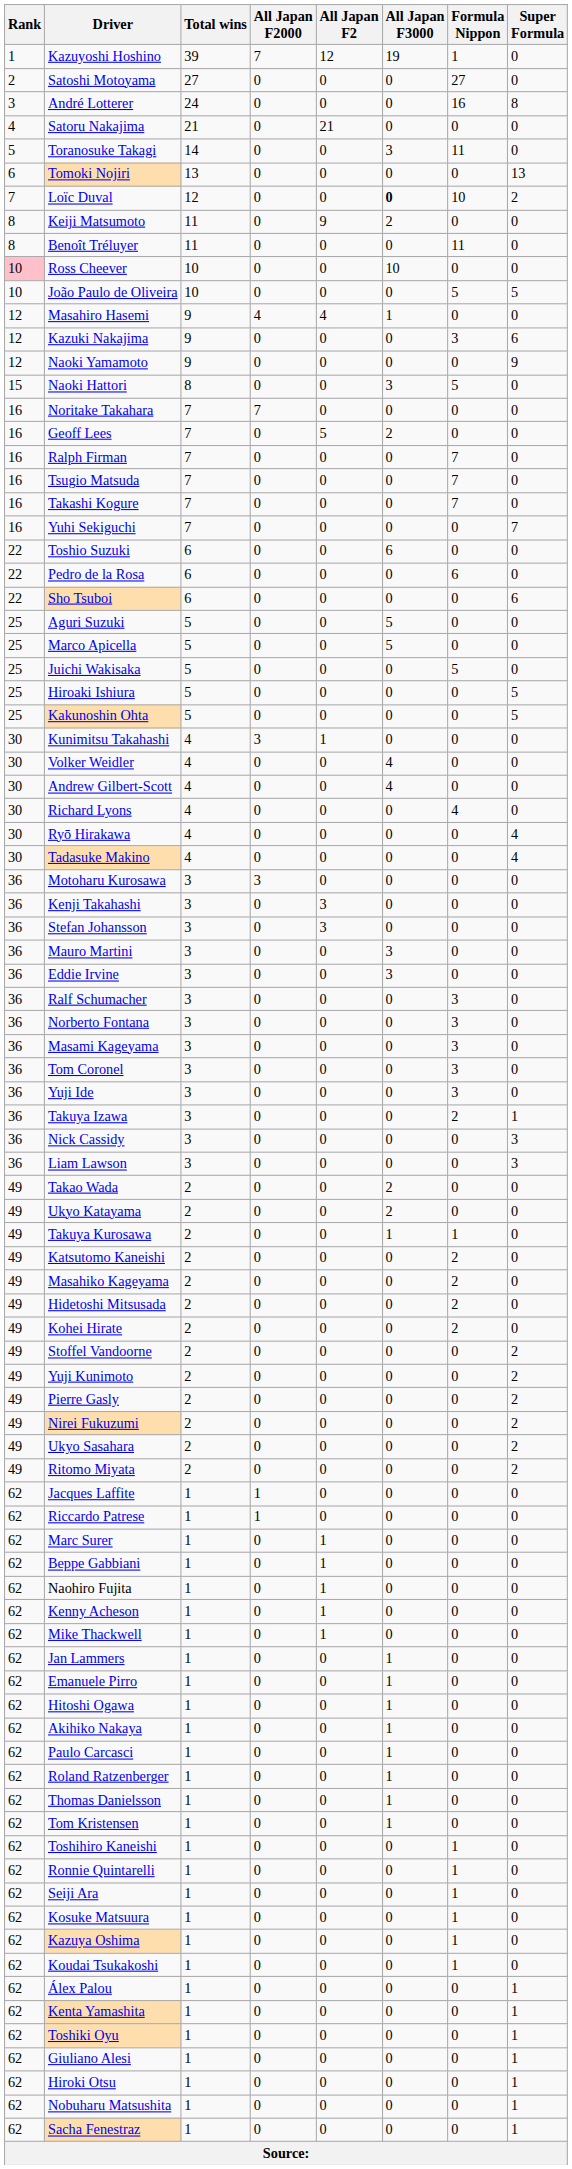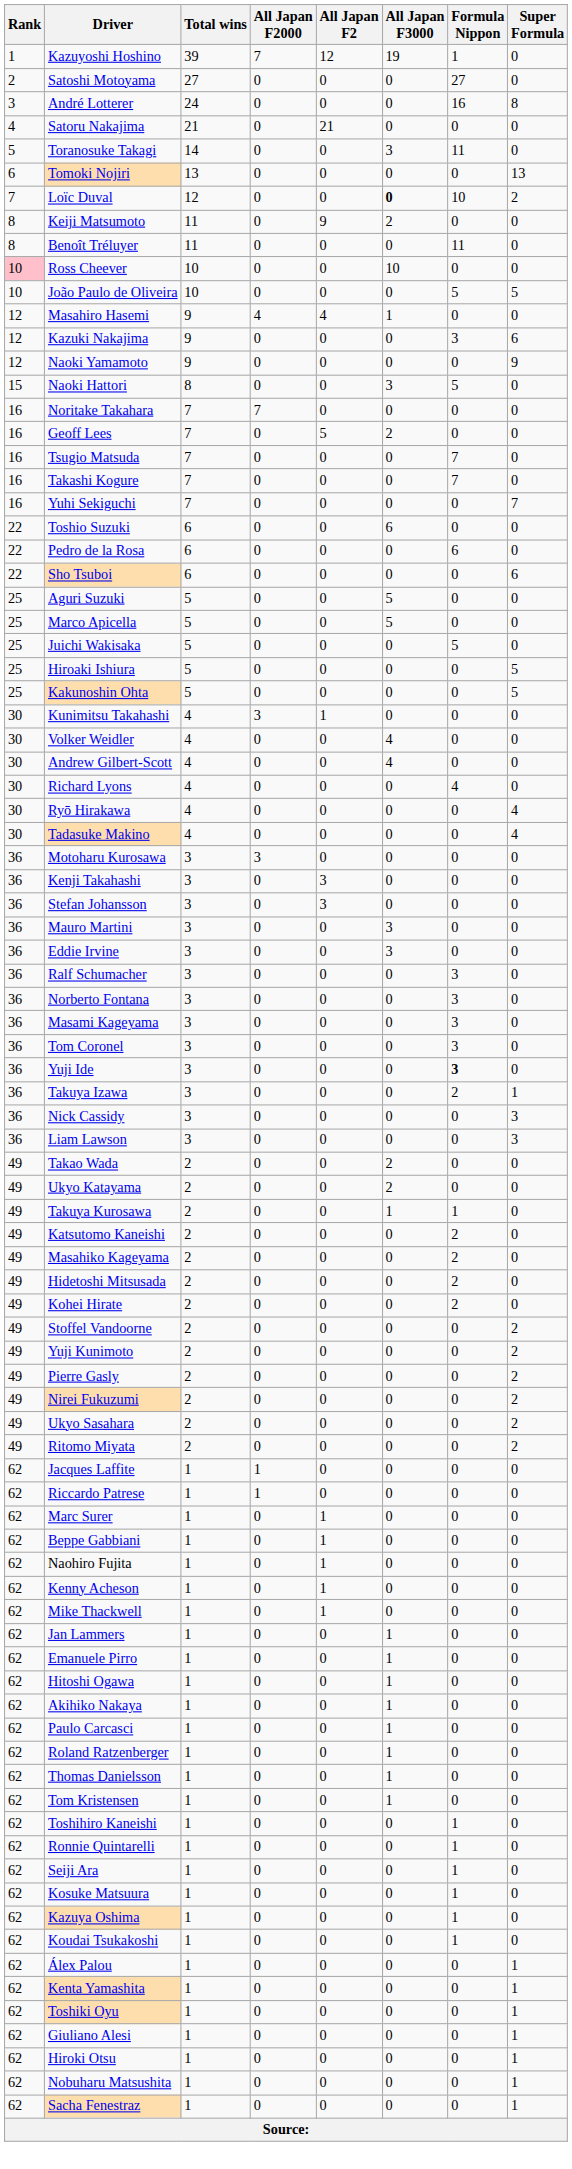 <table class="wikitable sortable mw-collapsible mw-collapsed" style="font-size:85%;">
 <tr>
 <th>Rank</th>
 <th>Driver</th>
 <th>Total wins</th>
 <th>All Japan<br>F2000</th>
 <th>All Japan<br>F2</th>
 <th>All Japan<br>F3000</th>
 <th>Formula<br>Nippon</th>
 <th>Super<br>Formula</th>
 </tr>
 <tr>
 <td>1</td>
 <td> <a href='#'>Kazuyoshi Hoshino</a></td>
 <td>39</td>
 <td>7</td>
 <td>12</td>
 <td>19</td>
 <td>1</td>
 <td>0</td>
 </tr>
 <tr>
 <td>2</td>
 <td> <a href='#'>Satoshi Motoyama</a></td>
 <td>27</td>
 <td>0</td>
 <td>0</td>
 <td>0</td>
 <td>27</td>
 <td>0</td>
 </tr>
 <tr>
 <td>3</td>
 <td> <a href='#'>André Lotterer</a></td>
 <td>24</td>
 <td>0</td>
 <td>0</td>
 <td>0</td>
 <td>16</td>
 <td>8</td>
 </tr>
 <tr>
 <td>4</td>
 <td> <a href='#'>Satoru Nakajima</a></td>
 <td>21</td>
 <td>0</td>
 <td>21</td>
 <td>0</td>
 <td>0</td>
 <td>0</td>
 </tr>
 <tr>
 <td>5</td>
 <td> <a href='#'>Toranosuke Takagi</a></td>
 <td>14</td>
 <td>0</td>
 <td>0</td>
 <td>3</td>
 <td>11</td>
 <td>0</td>
 </tr>
 <tr>
 <td>6</td>
 <td style="background:NavajoWhite;"> <a href='#'>Tomoki Nojiri</a></td>
 <td>13</td>
 <td>0</td>
 <td>0</td>
 <td>0</td>
 <td>0</td>
 <td>13</td>
 </tr>
 <tr>
 <td>7</td>
 <td> <a href='#'>Loïc Duval</a></td>
 <td>12</td>
 <td>0</td>
 <td>0</td>
 <td><strong>0</strong></td>
 <td>10</td>
 <td>2</td>
 </tr>
 <tr>
 <td>8</td>
 <td> <a href='#'>Keiji Matsumoto</a></td>
 <td>11</td>
 <td>0</td>
 <td>9</td>
 <td>2</td>
 <td>0</td>
 <td>0</td>
 </tr>
 <tr>
 <td>8</td>
 <td> <a href='#'>Benoît Tréluyer</a></td>
 <td>11</td>
 <td>0</td>
 <td>0</td>
 <td>0</td>
 <td>11</td>
 <td>0</td>
 </tr>
 <tr>
 <td style="background: pink;">10</td>
 <td> <a href='#'>Ross Cheever</a></td>
 <td>10</td>
 <td>0</td>
 <td>0</td>
 <td>10</td>
 <td>0</td>
 <td>0</td>
 </tr>
 <tr>
 <td>10</td>
 <td> <a href='#'>João Paulo de Oliveira</a></td>
 <td>10</td>
 <td>0</td>
 <td>0</td>
 <td>0</td>
 <td>5</td>
 <td>5</td>
 </tr>
 <tr>
 <td>12</td>
 <td> <a href='#'>Masahiro Hasemi</a></td>
 <td>9</td>
 <td>4</td>
 <td>4</td>
 <td>1</td>
 <td>0</td>
 <td>0</td>
 </tr>
 <tr>
 <td>12</td>
 <td> <a href='#'>Kazuki Nakajima</a></td>
 <td>9</td>
 <td>0</td>
 <td>0</td>
 <td>0</td>
 <td>3</td>
 <td>6</td>
 </tr>
 <tr>
 <td>12</td>
 <td> <a href='#'>Naoki Yamamoto</a></td>
 <td>9</td>
 <td>0</td>
 <td>0</td>
 <td>0</td>
 <td>0</td>
 <td>9</td>
 </tr>
 <tr>
 <td>15</td>
 <td> <a href='#'>Naoki Hattori</a></td>
 <td>8</td>
 <td>0</td>
 <td>0</td>
 <td>3</td>
 <td>5</td>
 <td>0</td>
 </tr>
 <tr>
 <td>16</td>
 <td> <a href='#'>Noritake Takahara</a></td>
 <td>7</td>
 <td>7</td>
 <td>0</td>
 <td>0</td>
 <td>0</td>
 <td>0</td>
 </tr>
 <tr>
 <td>16</td>
 <td> <a href='#'>Geoff Lees</a></td>
 <td>7</td>
 <td>0</td>
 <td>5</td>
 <td>2</td>
 <td>0</td>
-<td>0</td>
-</tr>
-<tr>
-<td>16</td>
-<td> <a href='#'>Ralph Firman</a></td>
-<td>7</td>
-<td>0</td>
-<td>0</td>
-<td>0</td>
-<td>7</td>
 <td>0</td>
 </tr>
 <tr>
 <td>16</td>
 <td> <a href='#'>Tsugio Matsuda</a></td>
 <td>7</td>
 <td>0</td>
 <td>0</td>
 <td>0</td>
 <td>7</td>
 <td>0</td>
 </tr>
 <tr>
 <td>16</td>
 <td> <a href='#'>Takashi Kogure</a></td>
 <td>7</td>
 <td>0</td>
 <td>0</td>
 <td>0</td>
 <td>7</td>
 <td>0</td>
 </tr>
 <tr>
 <td>16</td>
 <td> <a href='#'>Yuhi Sekiguchi</a></td>
 <td>7</td>
 <td>0</td>
 <td>0</td>
 <td>0</td>
 <td>0</td>
 <td>7</td>
 </tr>
 <tr>
 <td>22</td>
 <td> <a href='#'>Toshio Suzuki</a></td>
 <td>6</td>
 <td>0</td>
 <td>0</td>
 <td>6</td>
 <td>0</td>
 <td>0</td>
 </tr>
 <tr>
 <td>22</td>
 <td> <a href='#'>Pedro de la Rosa</a></td>
 <td>6</td>
 <td>0</td>
 <td>0</td>
 <td>0</td>
 <td>6</td>
 <td>0</td>
 </tr>
 <tr>
 <td>22</td>
 <td style="background:NavajoWhite;"> <a href='#'>Sho Tsuboi</a></td>
 <td>6</td>
 <td>0</td>
 <td>0</td>
 <td>0</td>
 <td>0</td>
 <td>6</td>
 </tr>
 <tr>
 <td>25</td>
 <td> <a href='#'>Aguri Suzuki</a></td>
 <td>5</td>
 <td>0</td>
 <td>0</td>
 <td>5</td>
 <td>0</td>
 <td>0</td>
 </tr>
 <tr>
 <td>25</td>
 <td> <a href='#'>Marco Apicella</a></td>
 <td>5</td>
 <td>0</td>
 <td>0</td>
 <td>5</td>
 <td>0</td>
 <td>0</td>
 </tr>
 <tr>
 <td>25</td>
 <td> <a href='#'>Juichi Wakisaka</a></td>
 <td>5</td>
 <td>0</td>
 <td>0</td>
 <td>0</td>
 <td>5</td>
 <td>0</td>
 </tr>
 <tr>
 <td>25</td>
 <td> <a href='#'>Hiroaki Ishiura</a></td>
 <td>5</td>
 <td>0</td>
 <td>0</td>
 <td>0</td>
 <td>0</td>
 <td>5</td>
 </tr>
 <tr>
 <td>25</td>
 <td style="background:NavajoWhite;"> <a href='#'>Kakunoshin Ohta</a></td>
 <td>5</td>
 <td>0</td>
 <td>0</td>
 <td>0</td>
 <td>0</td>
 <td>5</td>
 </tr>
 <tr>
 <td>30</td>
 <td> <a href='#'>Kunimitsu Takahashi</a></td>
 <td>4</td>
 <td>3</td>
 <td>1</td>
 <td>0</td>
 <td>0</td>
 <td>0</td>
 </tr>
 <tr>
 <td>30</td>
 <td> <a href='#'>Volker Weidler</a></td>
 <td>4</td>
 <td>0</td>
 <td>0</td>
 <td>4</td>
 <td>0</td>
 <td>0</td>
 </tr>
 <tr>
 <td>30</td>
 <td> <a href='#'>Andrew Gilbert-Scott</a></td>
 <td>4</td>
 <td>0</td>
 <td>0</td>
 <td>4</td>
 <td>0</td>
 <td>0</td>
 </tr>
 <tr>
 <td>30</td>
 <td> <a href='#'>Richard Lyons</a></td>
 <td>4</td>
 <td>0</td>
 <td>0</td>
 <td>0</td>
 <td>4</td>
 <td>0</td>
 </tr>
 <tr>
 <td>30</td>
 <td> <a href='#'>Ryō Hirakawa</a></td>
 <td>4</td>
 <td>0</td>
 <td>0</td>
 <td>0</td>
 <td>0</td>
 <td>4</td>
 </tr>
 <tr>
 <td>30</td>
 <td style="background:NavajoWhite;"> <a href='#'>Tadasuke Makino</a></td>
 <td>4</td>
 <td>0</td>
 <td>0</td>
 <td>0</td>
 <td>0</td>
 <td>4</td>
 </tr>
 <tr>
 <td>36</td>
 <td> <a href='#'>Motoharu Kurosawa</a></td>
 <td>3</td>
 <td>3</td>
 <td>0</td>
 <td>0</td>
 <td>0</td>
 <td>0</td>
 </tr>
 <tr>
 <td>36</td>
 <td> <a href='#'>Kenji Takahashi</a></td>
 <td>3</td>
 <td>0</td>
 <td>3</td>
 <td>0</td>
 <td>0</td>
 <td>0</td>
 </tr>
 <tr>
 <td>36</td>
 <td> <a href='#'>Stefan Johansson</a></td>
 <td>3</td>
 <td>0</td>
 <td>3</td>
 <td>0</td>
 <td>0</td>
 <td>0</td>
 </tr>
 <tr>
 <td>36</td>
 <td> <a href='#'>Mauro Martini</a></td>
 <td>3</td>
 <td>0</td>
 <td>0</td>
 <td>3</td>
 <td>0</td>
 <td>0</td>
 </tr>
 <tr>
 <td>36</td>
 <td> <a href='#'>Eddie Irvine</a></td>
 <td>3</td>
 <td>0</td>
 <td>0</td>
 <td>3</td>
 <td>0</td>
 <td>0</td>
 </tr>
 <tr>
 <td>36</td>
 <td> <a href='#'>Ralf Schumacher</a></td>
 <td>3</td>
 <td>0</td>
 <td>0</td>
 <td>0</td>
 <td>3</td>
 <td>0</td>
 </tr>
 <tr>
 <td>36</td>
 <td> <a href='#'>Norberto Fontana</a></td>
 <td>3</td>
 <td>0</td>
 <td>0</td>
 <td>0</td>
 <td>3</td>
 <td>0</td>
 </tr>
 <tr>
 <td>36</td>
 <td> <a href='#'>Masami Kageyama</a></td>
 <td>3</td>
 <td>0</td>
 <td>0</td>
 <td>0</td>
 <td>3</td>
 <td>0</td>
 </tr>
 <tr>
 <td>36</td>
 <td> <a href='#'>Tom Coronel</a></td>
 <td>3</td>
 <td>0</td>
 <td>0</td>
 <td>0</td>
 <td>3</td>
 <td>0</td>
 </tr>
 <tr>
 <td>36</td>
 <td> <a href='#'>Yuji Ide</a></td>
 <td>3</td>
 <td>0</td>
 <td>0</td>
 <td>0</td>
-<td>3</td>
+<td><strong>3</strong></td>
 <td>0</td>
 </tr>
 <tr>
 <td>36</td>
 <td> <a href='#'>Takuya Izawa</a></td>
 <td>3</td>
 <td>0</td>
 <td>0</td>
 <td>0</td>
 <td>2</td>
 <td>1</td>
 </tr>
 <tr>
 <td>36</td>
 <td> <a href='#'>Nick Cassidy</a></td>
 <td>3</td>
 <td>0</td>
 <td>0</td>
 <td>0</td>
 <td>0</td>
 <td>3</td>
 </tr>
 <tr>
 <td>36</td>
 <td> <a href='#'>Liam Lawson</a></td>
 <td>3</td>
 <td>0</td>
 <td>0</td>
 <td>0</td>
 <td>0</td>
 <td>3</td>
 </tr>
 <tr>
 <td>49</td>
 <td> <a href='#'>Takao Wada</a></td>
 <td>2</td>
 <td>0</td>
 <td>0</td>
 <td>2</td>
 <td>0</td>
 <td>0</td>
 </tr>
 <tr>
 <td>49</td>
 <td> <a href='#'>Ukyo Katayama</a></td>
 <td>2</td>
 <td>0</td>
 <td>0</td>
 <td>2</td>
 <td>0</td>
 <td>0</td>
 </tr>
 <tr>
 <td>49</td>
 <td> <a href='#'>Takuya Kurosawa</a></td>
 <td>2</td>
 <td>0</td>
 <td>0</td>
 <td>1</td>
 <td>1</td>
 <td>0</td>
 </tr>
 <tr>
 <td>49</td>
 <td> <a href='#'>Katsutomo Kaneishi</a></td>
 <td>2</td>
 <td>0</td>
 <td>0</td>
 <td>0</td>
 <td>2</td>
 <td>0</td>
 </tr>
 <tr>
 <td>49</td>
 <td> <a href='#'>Masahiko Kageyama</a></td>
 <td>2</td>
 <td>0</td>
 <td>0</td>
 <td>0</td>
 <td>2</td>
 <td>0</td>
 </tr>
 <tr>
 <td>49</td>
 <td> <a href='#'>Hidetoshi Mitsusada</a></td>
 <td>2</td>
 <td>0</td>
 <td>0</td>
 <td>0</td>
 <td>2</td>
 <td>0</td>
 </tr>
 <tr>
 <td>49</td>
 <td> <a href='#'>Kohei Hirate</a></td>
 <td>2</td>
 <td>0</td>
 <td>0</td>
 <td>0</td>
 <td>2</td>
 <td>0</td>
 </tr>
 <tr>
 <td>49</td>
 <td> <a href='#'>Stoffel Vandoorne</a></td>
 <td>2</td>
 <td>0</td>
 <td>0</td>
 <td>0</td>
 <td>0</td>
 <td>2</td>
 </tr>
 <tr>
 <td>49</td>
 <td> <a href='#'>Yuji Kunimoto</a></td>
 <td>2</td>
 <td>0</td>
 <td>0</td>
 <td>0</td>
 <td>0</td>
 <td>2</td>
 </tr>
 <tr>
 <td>49</td>
 <td> <a href='#'>Pierre Gasly</a></td>
 <td>2</td>
 <td>0</td>
 <td>0</td>
 <td>0</td>
 <td>0</td>
 <td>2</td>
 </tr>
 <tr>
 <td>49</td>
 <td style="background:NavajoWhite;"> <a href='#'>Nirei Fukuzumi</a></td>
 <td>2</td>
 <td>0</td>
 <td>0</td>
 <td>0</td>
 <td>0</td>
 <td>2</td>
 </tr>
 <tr>
 <td>49</td>
 <td> <a href='#'>Ukyo Sasahara</a></td>
 <td>2</td>
 <td>0</td>
 <td>0</td>
 <td>0</td>
 <td>0</td>
 <td>2</td>
 </tr>
 <tr>
 <td>49</td>
 <td> <a href='#'>Ritomo Miyata</a></td>
 <td>2</td>
 <td>0</td>
 <td>0</td>
 <td>0</td>
 <td>0</td>
 <td>2</td>
 </tr>
 <tr>
 <td>62</td>
 <td> <a href='#'>Jacques Laffite</a></td>
 <td>1</td>
 <td>1</td>
 <td>0</td>
 <td>0</td>
 <td>0</td>
 <td>0</td>
 </tr>
 <tr>
 <td>62</td>
 <td> <a href='#'>Riccardo Patrese</a></td>
 <td>1</td>
 <td>1</td>
 <td>0</td>
 <td>0</td>
 <td>0</td>
 <td>0</td>
 </tr>
 <tr>
 <td>62</td>
 <td> <a href='#'>Marc Surer</a></td>
 <td>1</td>
 <td>0</td>
 <td>1</td>
 <td>0</td>
 <td>0</td>
 <td>0</td>
 </tr>
 <tr>
 <td>62</td>
 <td> <a href='#'>Beppe Gabbiani</a></td>
 <td>1</td>
 <td>0</td>
 <td>1</td>
 <td>0</td>
 <td>0</td>
 <td>0</td>
 </tr>
 <tr>
 <td>62</td>
 <td> Naohiro Fujita</td>
 <td>1</td>
 <td>0</td>
 <td>1</td>
 <td>0</td>
 <td>0</td>
 <td>0</td>
 </tr>
 <tr>
 <td>62</td>
 <td> <a href='#'>Kenny Acheson</a></td>
 <td>1</td>
 <td>0</td>
 <td>1</td>
 <td>0</td>
 <td>0</td>
 <td>0</td>
 </tr>
 <tr>
 <td>62</td>
 <td> <a href='#'>Mike Thackwell</a></td>
 <td>1</td>
 <td>0</td>
 <td>1</td>
 <td>0</td>
 <td>0</td>
 <td>0</td>
 </tr>
 <tr>
 <td>62</td>
 <td> <a href='#'>Jan Lammers</a></td>
 <td>1</td>
 <td>0</td>
 <td>0</td>
 <td>1</td>
 <td>0</td>
 <td>0</td>
 </tr>
 <tr>
 <td>62</td>
 <td> <a href='#'>Emanuele Pirro</a></td>
 <td>1</td>
 <td>0</td>
 <td>0</td>
 <td>1</td>
 <td>0</td>
 <td>0</td>
 </tr>
 <tr>
 <td>62</td>
 <td> <a href='#'>Hitoshi Ogawa</a></td>
 <td>1</td>
 <td>0</td>
 <td>0</td>
 <td>1</td>
 <td>0</td>
 <td>0</td>
 </tr>
 <tr>
 <td>62</td>
 <td> <a href='#'>Akihiko Nakaya</a></td>
 <td>1</td>
 <td>0</td>
 <td>0</td>
 <td>1</td>
 <td>0</td>
 <td>0</td>
 </tr>
 <tr>
 <td>62</td>
 <td> <a href='#'>Paulo Carcasci</a></td>
 <td>1</td>
 <td>0</td>
 <td>0</td>
 <td>1</td>
 <td>0</td>
 <td>0</td>
 </tr>
 <tr>
 <td>62</td>
 <td> <a href='#'>Roland Ratzenberger</a></td>
 <td>1</td>
 <td>0</td>
 <td>0</td>
 <td>1</td>
 <td>0</td>
 <td>0</td>
 </tr>
 <tr>
 <td>62</td>
 <td> <a href='#'>Thomas Danielsson</a></td>
 <td>1</td>
 <td>0</td>
 <td>0</td>
 <td>1</td>
 <td>0</td>
 <td>0</td>
 </tr>
 <tr>
 <td>62</td>
 <td> <a href='#'>Tom Kristensen</a></td>
 <td>1</td>
 <td>0</td>
 <td>0</td>
 <td>1</td>
 <td>0</td>
 <td>0</td>
 </tr>
 <tr>
 <td>62</td>
 <td> <a href='#'>Toshihiro Kaneishi</a></td>
 <td>1</td>
 <td>0</td>
 <td>0</td>
 <td>0</td>
 <td>1</td>
 <td>0</td>
 </tr>
 <tr>
 <td>62</td>
 <td> <a href='#'>Ronnie Quintarelli</a></td>
 <td>1</td>
 <td>0</td>
 <td>0</td>
 <td>0</td>
 <td>1</td>
 <td>0</td>
 </tr>
 <tr>
 <td>62</td>
 <td> <a href='#'>Seiji Ara</a></td>
 <td>1</td>
 <td>0</td>
 <td>0</td>
 <td>0</td>
 <td>1</td>
 <td>0</td>
 </tr>
 <tr>
 <td>62</td>
 <td> <a href='#'>Kosuke Matsuura</a></td>
 <td>1</td>
 <td>0</td>
 <td>0</td>
 <td>0</td>
 <td>1</td>
 <td>0</td>
 </tr>
 <tr>
 <td>62</td>
 <td style="background:NavajoWhite;"> <a href='#'>Kazuya Oshima</a></td>
 <td>1</td>
 <td>0</td>
 <td>0</td>
 <td>0</td>
 <td>1</td>
 <td>0</td>
 </tr>
 <tr>
 <td>62</td>
 <td> <a href='#'>Koudai Tsukakoshi</a></td>
 <td>1</td>
 <td>0</td>
 <td>0</td>
 <td>0</td>
 <td>1</td>
 <td>0</td>
 </tr>
 <tr>
 <td>62</td>
 <td> <a href='#'>Álex Palou</a></td>
 <td>1</td>
 <td>0</td>
 <td>0</td>
 <td>0</td>
 <td>0</td>
 <td>1</td>
 </tr>
 <tr>
 <td>62</td>
 <td style="background:NavajoWhite;"> <a href='#'>Kenta Yamashita</a></td>
 <td>1</td>
 <td>0</td>
 <td>0</td>
 <td>0</td>
 <td>0</td>
 <td>1</td>
 </tr>
 <tr>
 <td>62</td>
 <td style="background:NavajoWhite;"> <a href='#'>Toshiki Oyu</a></td>
 <td>1</td>
 <td>0</td>
 <td>0</td>
 <td>0</td>
 <td>0</td>
 <td>1</td>
 </tr>
 <tr>
 <td>62</td>
 <td> <a href='#'>Giuliano Alesi</a></td>
 <td>1</td>
 <td>0</td>
 <td>0</td>
 <td>0</td>
 <td>0</td>
 <td>1</td>
 </tr>
 <tr>
 <td>62</td>
 <td> <a href='#'>Hiroki Otsu</a></td>
 <td>1</td>
 <td>0</td>
 <td>0</td>
 <td>0</td>
 <td>0</td>
 <td>1</td>
 </tr>
 <tr>
 <td>62</td>
 <td> <a href='#'>Nobuharu Matsushita</a></td>
 <td>1</td>
 <td>0</td>
 <td>0</td>
 <td>0</td>
 <td>0</td>
 <td>1</td>
 </tr>
 <tr>
 <td>62</td>
 <td style="background:NavajoWhite;"> <a href='#'>Sacha Fenestraz</a></td>
 <td>1</td>
 <td>0</td>
 <td>0</td>
 <td>0</td>
 <td>0</td>
 <td>1</td>
 </tr>
 <tr>
 <th colspan="8">Source:</th>
 </tr>
 </table>
